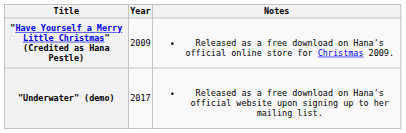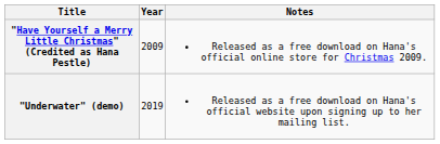 <table class="wikitable plainrowheaders" style="text-align:center">
 <tr>
 <th scope="col">Title</th>
 <th scope="col">Year</th>
 <th scope="col">Notes</th>
 </tr>
 <tr>
 <th scope="row">"<a href='#'>Have Yourself a Merry Little Christmas</a>"<br><span>(Credited as <strong>Hana Pestle</strong>)</span></th>
 <td>2009</td>
 <td><br><ul><li>Released as a free download on Hana's official online store for <a href='#'>Christmas</a> 2009.</li></ul></td>
 </tr>
 <tr>
 <th scope="row">"Underwater" <span>(demo)</span></th>
-<td>2017</td>
+<td>2019</td>
 <td><br><ul><li>Released as a free download on Hana's official website upon signing up to her mailing list.</li></ul></td>
 </tr>
 </table>
